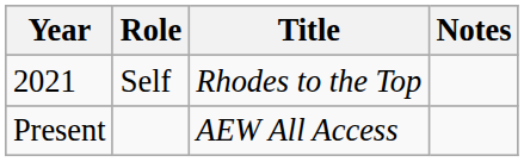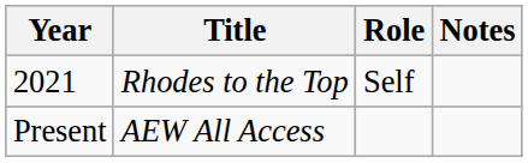 <table class="wikitable sortable">
 <tr>
 <th>Year</th>
+<th>Title</th>
 <th>Role</th>
-<th>Title</th>
 <th class="unsortable">Notes</th>
 </tr>
 <tr>
 <td>2021</td>
+<td><em>Rhodes to the Top</em></td>
 <td>Self</td>
-<td><em>Rhodes to the Top</em></td>
 <td></td>
 </tr>
 <tr>
 <td>Present</td>
+<td><em>AEW All Access</em></td>
 <td></td>
-<td><em>AEW All Access</em></td>
 <td></td>
 </tr>
 </table>
